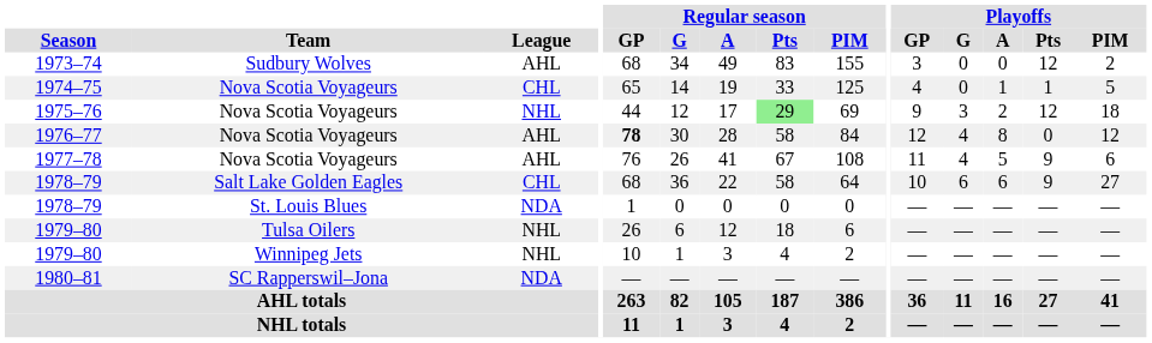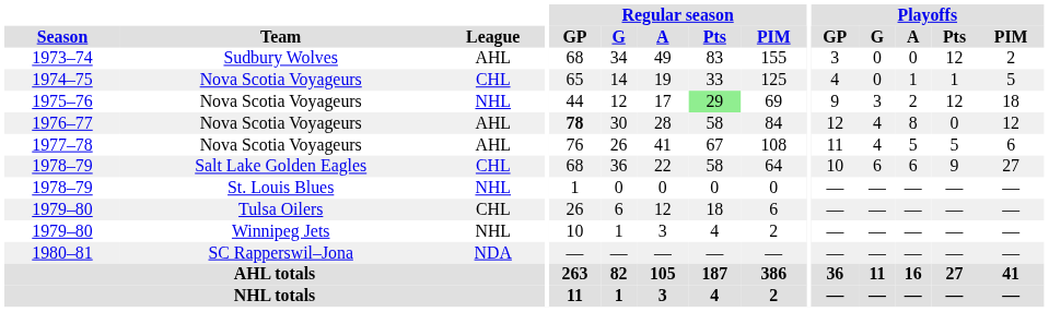 <table border="0" cellpadding="1" cellspacing="0" style="text-align:center; width:60em">
 <tr bgcolor="#e0e0e0">
 <th colspan="3" bgcolor="#ffffff"></th>
 <th rowspan="100" bgcolor="#ffffff"></th>
 <th colspan="5"><a href='#'>Regular season</a></th>
 <th rowspan="100" bgcolor="#ffffff"></th>
 <th colspan="5"><a href='#'>Playoffs</a></th>
 </tr>
 <tr bgcolor="#e0e0e0">
 <th><a href='#'>Season</a></th>
 <th>Team</th>
 <th>League</th>
 <th>GP</th>
 <th><a href='#'>G</a></th>
 <th><a href='#'>A</a></th>
 <th><a href='#'>Pts</a></th>
 <th><a href='#'>PIM</a></th>
 <th>GP</th>
 <th>G</th>
 <th>A</th>
 <th>Pts</th>
 <th>PIM</th>
 </tr>
 <tr>
 <td><a href='#'>1973–74</a></td>
 <td><a href='#'>Sudbury Wolves</a></td>
 <td>AHL</td>
 <td>68</td>
 <td>34</td>
 <td>49</td>
 <td>83</td>
 <td>155</td>
 <td>3</td>
 <td>0</td>
 <td>0</td>
 <td>12</td>
 <td>2</td>
 </tr>
 <tr bgcolor="#f0f0f0">
 <td><a href='#'>1974–75</a></td>
 <td><a href='#'>Nova Scotia Voyageurs</a></td>
 <td><a href='#'>CHL</a></td>
 <td>65</td>
 <td>14</td>
 <td>19</td>
 <td>33</td>
 <td>125</td>
 <td>4</td>
 <td>0</td>
 <td>1</td>
 <td>1</td>
 <td>5</td>
 </tr>
 <tr>
 <td><a href='#'>1975–76</a></td>
 <td>Nova Scotia Voyageurs</td>
 <td><a href='#'>NHL</a></td>
 <td>44</td>
 <td>12</td>
 <td>17</td>
 <td style="background: lightgreen;">29</td>
 <td>69</td>
 <td>9</td>
 <td>3</td>
 <td>2</td>
 <td>12</td>
 <td>18</td>
 </tr>
 <tr bgcolor="#f0f0f0">
 <td><a href='#'>1976–77</a></td>
 <td>Nova Scotia Voyageurs</td>
 <td>AHL</td>
 <td><strong>78</strong></td>
 <td>30</td>
 <td>28</td>
 <td>58</td>
 <td>84</td>
 <td>12</td>
 <td>4</td>
 <td>8</td>
 <td>0</td>
 <td>12</td>
 </tr>
 <tr>
 <td><a href='#'>1977–78</a></td>
 <td>Nova Scotia Voyageurs</td>
 <td>AHL</td>
 <td>76</td>
 <td>26</td>
 <td>41</td>
 <td>67</td>
 <td>108</td>
 <td>11</td>
 <td>4</td>
 <td>5</td>
-<td>9</td>
+<td>5</td>
 <td>6</td>
 </tr>
 <tr bgcolor="#f0f0f0">
 <td><a href='#'>1978–79</a></td>
 <td><a href='#'>Salt Lake Golden Eagles</a></td>
 <td><a href='#'>CHL</a></td>
 <td>68</td>
 <td>36</td>
 <td>22</td>
 <td>58</td>
 <td>64</td>
 <td>10</td>
 <td>6</td>
 <td>6</td>
 <td>9</td>
 <td>27</td>
 </tr>
 <tr>
 <td><a href='#'>1978–79</a></td>
 <td><a href='#'>St. Louis Blues</a></td>
-<td><a href='#'>NDA</a></td>
+<td><a href='#'>NHL</a></td>
 <td>1</td>
 <td>0</td>
 <td>0</td>
 <td>0</td>
 <td>0</td>
 <td>—</td>
 <td>—</td>
 <td>—</td>
 <td>—</td>
 <td>—</td>
 </tr>
 <tr bgcolor="#f0f0f0">
 <td><a href='#'>1979–80</a></td>
 <td><a href='#'>Tulsa Oilers</a></td>
-<td>NHL</td>
+<td>CHL</td>
 <td>26</td>
 <td>6</td>
 <td>12</td>
 <td>18</td>
 <td>6</td>
 <td>—</td>
 <td>—</td>
 <td>—</td>
 <td>—</td>
 <td>—</td>
 </tr>
 <tr>
 <td><a href='#'>1979–80</a></td>
 <td><a href='#'>Winnipeg Jets</a></td>
 <td>NHL</td>
 <td>10</td>
 <td>1</td>
 <td>3</td>
 <td>4</td>
 <td>2</td>
 <td>—</td>
 <td>—</td>
 <td>—</td>
 <td>—</td>
 <td>—</td>
 </tr>
 <tr bgcolor="#f0f0f0">
 <td><a href='#'>1980–81</a></td>
 <td><a href='#'>SC Rapperswil–Jona</a></td>
 <td><a href='#'>NDA</a></td>
 <td>—</td>
 <td>—</td>
 <td>—</td>
 <td>—</td>
 <td>—</td>
 <td>—</td>
 <td>—</td>
 <td>—</td>
 <td>—</td>
 <td>—</td>
 </tr>
 <tr bgcolor="#e0e0e0">
 <th colspan="3">AHL totals</th>
 <th>263</th>
 <th>82</th>
 <th>105</th>
 <th>187</th>
 <th>386</th>
 <th>36</th>
 <th>11</th>
 <th>16</th>
 <th>27</th>
 <th>41</th>
 </tr>
 <tr bgcolor="#e0e0e0">
 <th colspan="3">NHL totals</th>
 <th>11</th>
 <th>1</th>
 <th>3</th>
 <th>4</th>
 <th>2</th>
 <th>—</th>
 <th>—</th>
 <th>—</th>
 <th>—</th>
 <th>—</th>
 </tr>
 </table>
